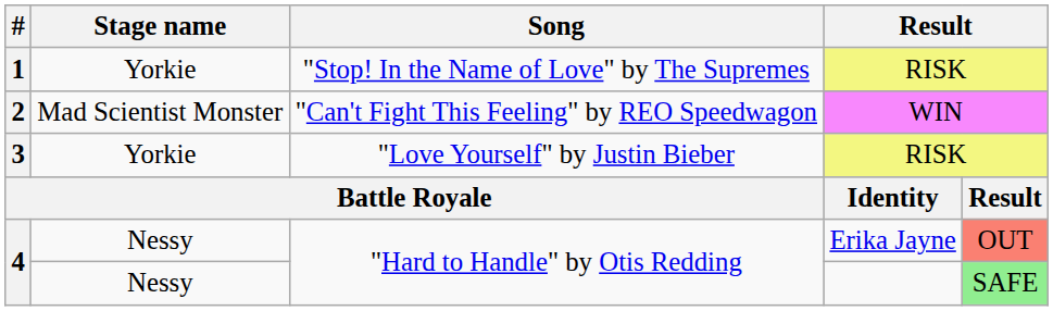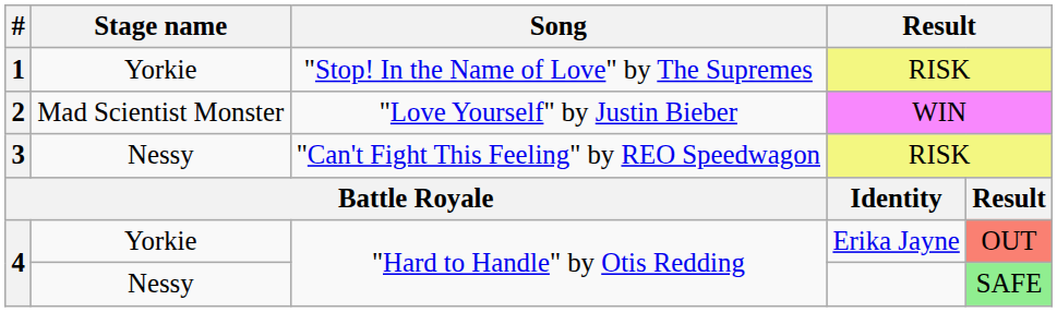 <table class="wikitable plainrowheaders" style="text-align: center;">
 <tr>
 <th>#</th>
 <th>Stage name</th>
 <th>Song</th>
 <th colspan=2>Result</th>
 </tr>
 <tr>
 <th>1</th>
 <td>Yorkie</td>
 <td>"<a href='#'>Stop! In the Name of Love</a>" by <a href='#'>The Supremes</a></td>
 <td colspan=2 bgcolor="#F3F781">RISK</td>
 </tr>
 <tr>
 <th>2</th>
 <td>Mad Scientist Monster</td>
-<td>"<a href='#'>Can't Fight This Feeling</a>" by <a href='#'>REO Speedwagon</a></td>
+<td>"<a href='#'>Love Yourself</a>" by <a href='#'>Justin Bieber</a></td>
 <td colspan=2 bgcolor="#F888FD">WIN</td>
 </tr>
 <tr>
 <th>3</th>
-<td>Yorkie</td>
-<td>"<a href='#'>Love Yourself</a>" by <a href='#'>Justin Bieber</a></td>
+<td>Nessy</td>
+<td>"<a href='#'>Can't Fight This Feeling</a>" by <a href='#'>REO Speedwagon</a></td>
 <td colspan=2 bgcolor="#F3F781">RISK</td>
 </tr>
 <tr>
 <th colspan=3>Battle Royale</th>
 <th>Identity</th>
 <th>Result</th>
 </tr>
 <tr>
 <th rowspan=4>4</th>
-<td>Nessy</td>
+<td>Yorkie</td>
 <td rowspan=2>"<a href='#'>Hard to Handle</a>" by <a href='#'>Otis Redding</a></td>
 <td><a href='#'>Erika Jayne</a></td>
 <td bgcolor="salmon">OUT</td>
 </tr>
 <tr>
 <td>Nessy</td>
 <td></td>
 <td bgcolor=lightgreen>SAFE</td>
 </tr>
 </table>
